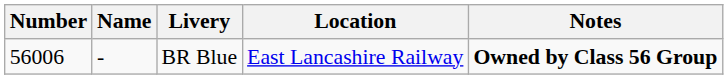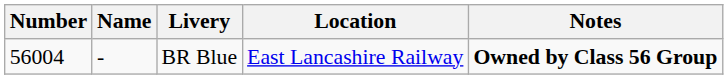 <table class="wikitable sortable">
 <tr>
 <th>Number</th>
 <th align=left>Name</th>
 <th align=left>Livery</th>
 <th align=left>Location</th>
 <th align=left>Notes</th>
 </tr>
 <tr>
-<td>56006</td>
+<td>56004</td>
 <td>-</td>
 <td>BR Blue</td>
 <td><a href='#'>East Lancashire Railway</a></td>
 <td><strong>Owned by Class 56 Group</strong></td>
 </tr>
 </table>
